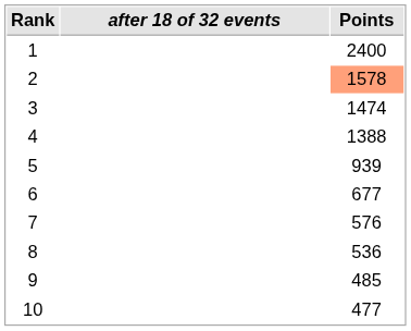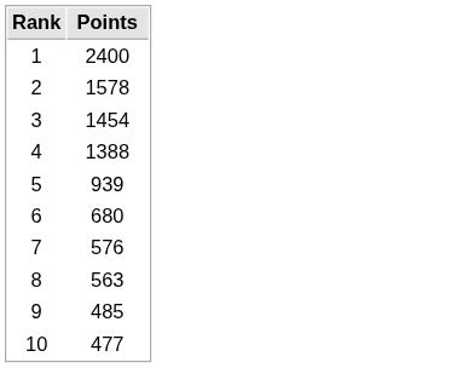 <table cellspacing="1" cellpadding="3" style="border:1px solid #AAAAAA;font-size:86%">
 <tr style="background-color: #E4E4E4;">
 <th style="border-bottom:1px solid #AAAAAA; width: 10px;">Rank</th>
-<th style="border-bottom:1px solid #AAAAAA; width: 200px;"><em>after 18 of 32 events</em></th>
 <th style="border-bottom:1px solid #AAAAAA; width: 50px;">Points</th>
 </tr>
 <tr>
 <td align=center>1</td>
-<td></td>
 <td align=center>2400</td>
 </tr>
 <tr>
 <td align=center>2</td>
-<td></td>
-<td align=center style="background: lightsalmon;">1578</td>
+<td align=center>1578</td>
 </tr>
 <tr>
 <td align=center>3</td>
-<td></td>
-<td align=center>1474</td>
+<td align=center>1454</td>
 </tr>
 <tr>
 <td align=center>4</td>
-<td></td>
 <td align=center>1388</td>
 </tr>
 <tr>
 <td align=center>5</td>
-<td></td>
 <td align=center>939</td>
 </tr>
 <tr>
 <td align=center>6</td>
-<td></td>
-<td align=center>677</td>
+<td align=center>680</td>
 </tr>
 <tr>
 <td align=center>7</td>
-<td></td>
 <td align=center>576</td>
 </tr>
 <tr>
 <td align=center>8</td>
-<td></td>
-<td align=center>536</td>
+<td align=center>563</td>
 </tr>
 <tr>
 <td align=center>9</td>
-<td></td>
 <td align=center>485</td>
 </tr>
 <tr>
 <td align=center>10</td>
-<td></td>
 <td align=center>477</td>
 </tr>
 </table>
